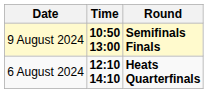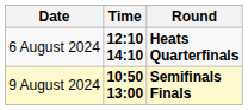 <table class="wikitable">
 <tr>
 <th>Date</th>
 <th>Time</th>
 <th>Round</th>
 </tr>
+<tr>
+<td>6 August 2024</td>
+<td><strong>12:10</strong><br><strong>14:10</strong></td>
+<td><strong>Heats</strong><br><strong>Quarterfinals</strong></td>
+</tr>
 <tr style=background:lemonchiffon>
 <td>9 August 2024</td>
 <td><strong>10:50</strong><br><strong>13:00</strong></td>
 <td><strong>Semifinals</strong><br><strong>Finals</strong></td>
 </tr>
-<tr>
-<td>6 August 2024</td>
-<td><strong>12:10</strong><br><strong>14:10</strong></td>
-<td><strong>Heats</strong><br><strong>Quarterfinals</strong></td>
-</tr>
 </table>
